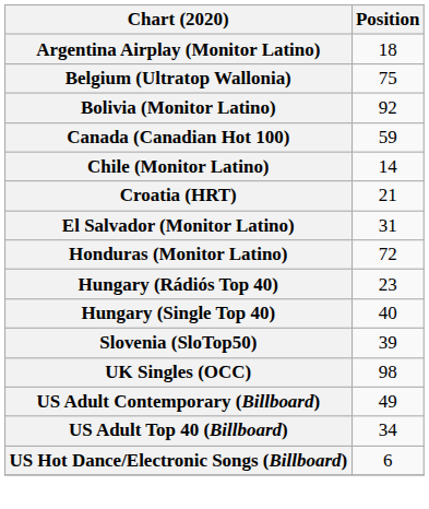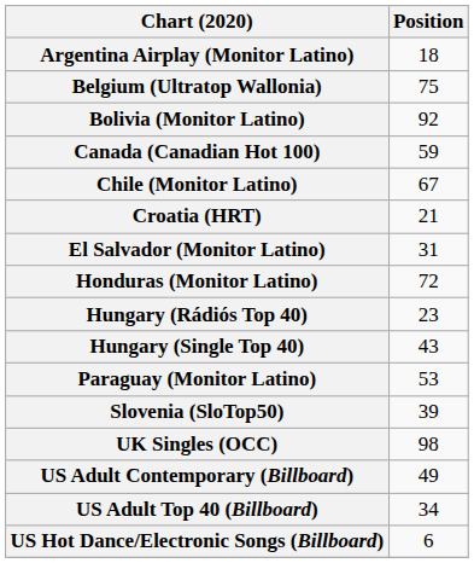 <table class="wikitable sortable plainrowheaders" style="text-align:center">
 <tr>
 <th scope="col">Chart (2020)</th>
 <th scope="col">Position</th>
 </tr>
 <tr>
 <th scope="row">Argentina Airplay (Monitor Latino)</th>
 <td>18</td>
 </tr>
 <tr>
 <th scope="row">Belgium (Ultratop Wallonia)</th>
 <td>75</td>
 </tr>
 <tr>
 <th scope="row">Bolivia (Monitor Latino)</th>
 <td>92</td>
 </tr>
 <tr>
 <th scope="row">Canada (Canadian Hot 100)</th>
 <td>59</td>
 </tr>
 <tr>
 <th scope="row">Chile (Monitor Latino)</th>
-<td>14</td>
+<td>67</td>
 </tr>
 <tr>
 <th scope="row">Croatia (HRT)</th>
 <td>21</td>
 </tr>
 <tr>
 <th scope="row">El Salvador (Monitor Latino)</th>
 <td>31</td>
 </tr>
 <tr>
 <th scope="row">Honduras (Monitor Latino)</th>
 <td>72</td>
 </tr>
 <tr>
 <th scope="row">Hungary (Rádiós Top 40)</th>
 <td>23</td>
 </tr>
 <tr>
 <th scope="row">Hungary (Single Top 40)</th>
-<td>40</td>
+<td>43</td>
+</tr>
+<tr>
+<th scope="row">Paraguay (Monitor Latino)</th>
+<td>53</td>
 </tr>
 <tr>
 <th scope="row">Slovenia (SloTop50)</th>
 <td>39</td>
 </tr>
 <tr>
 <th scope="row">UK Singles (OCC)</th>
 <td>98</td>
 </tr>
 <tr>
 <th scope="row">US Adult Contemporary (<em>Billboard</em>)</th>
 <td>49</td>
 </tr>
 <tr>
 <th scope="row">US Adult Top 40 (<em>Billboard</em>)</th>
 <td>34</td>
 </tr>
 <tr>
 <th scope="row">US Hot Dance/Electronic Songs (<em>Billboard</em>)</th>
 <td>6</td>
 </tr>
 <tr>
 </tr>
 </table>
